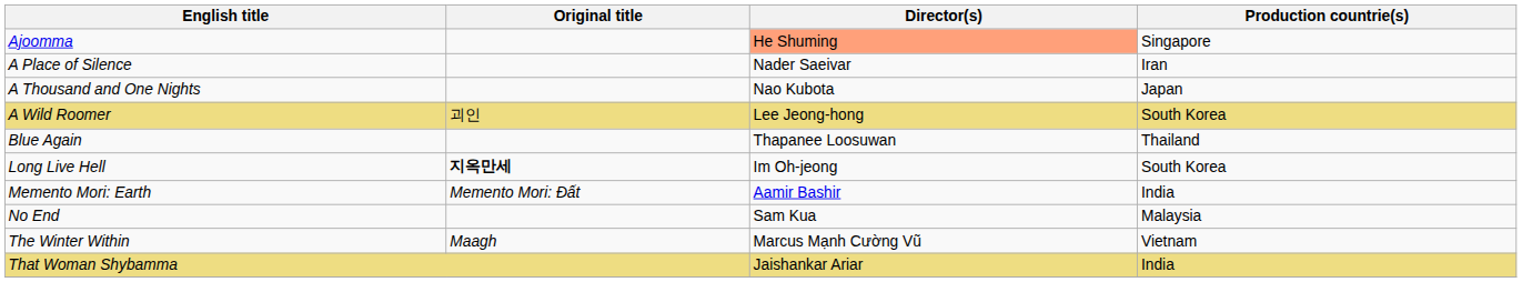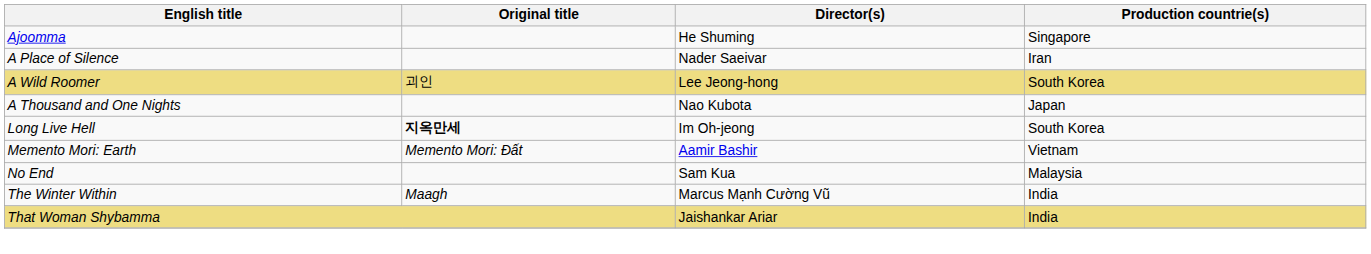 <table class="sortable wikitable" style="width:100%; margin-bottom:4px" cellpadding="5">
 <tr>
 <th scope="col">English title</th>
 <th scope="col">Original title</th>
 <th scope="col">Director(s)</th>
 <th scope="col">Production countrie(s)</th>
 </tr>
 <tr>
 <td><em><a href='#'>Ajoomma</a></em></td>
 <td></td>
-<td style="background: lightsalmon;">He Shuming</td>
+<td>He Shuming</td>
 <td>Singapore</td>
 </tr>
 <tr>
 <td><em>A Place of Silence</em></td>
 <td></td>
 <td>Nader Saeivar</td>
 <td>Iran</td>
 </tr>
-<tr>
-<td><em>A Thousand and One Nights</em></td>
-<td></td>
-<td>Nao Kubota</td>
-<td>Japan</td>
-</tr>
 <tr style="background:#eedd82;">
 <td><em>A Wild Roomer</em></td>
 <td>괴인</td>
 <td>Lee Jeong-hong</td>
 <td>South Korea</td>
 </tr>
 <tr>
-<td><em>Blue Again</em></td>
+<td><em>A Thousand and One Nights</em></td>
 <td></td>
-<td>Thapanee Loosuwan</td>
-<td>Thailand</td>
+<td>Nao Kubota</td>
+<td>Japan</td>
 </tr>
 <tr>
 <td><em>Long Live Hell</em></td>
 <td><strong>지옥만세</strong></td>
 <td>Im Oh-jeong</td>
 <td>South Korea</td>
 </tr>
 <tr>
 <td><em>Memento Mori: Earth</em></td>
 <td><em>Memento Mori: Đất</em></td>
 <td><a href='#'>Aamir Bashir</a></td>
-<td>India</td>
+<td>Vietnam</td>
 </tr>
 <tr>
 <td><em>No End</em></td>
 <td></td>
 <td>Sam Kua</td>
 <td>Malaysia</td>
 </tr>
 <tr>
 <td><em>The Winter Within</em></td>
 <td><em>Maagh</em></td>
 <td>Marcus Mạnh Cường Vũ</td>
-<td>Vietnam</td>
+<td>India</td>
 </tr>
 <tr style="background:#eedd82;">
 <td colspan=2><em>That Woman Shybamma</em></td>
 <td>Jaishankar Ariar</td>
 <td>India</td>
 </tr>
 <tr>
 </tr>
 </table>
